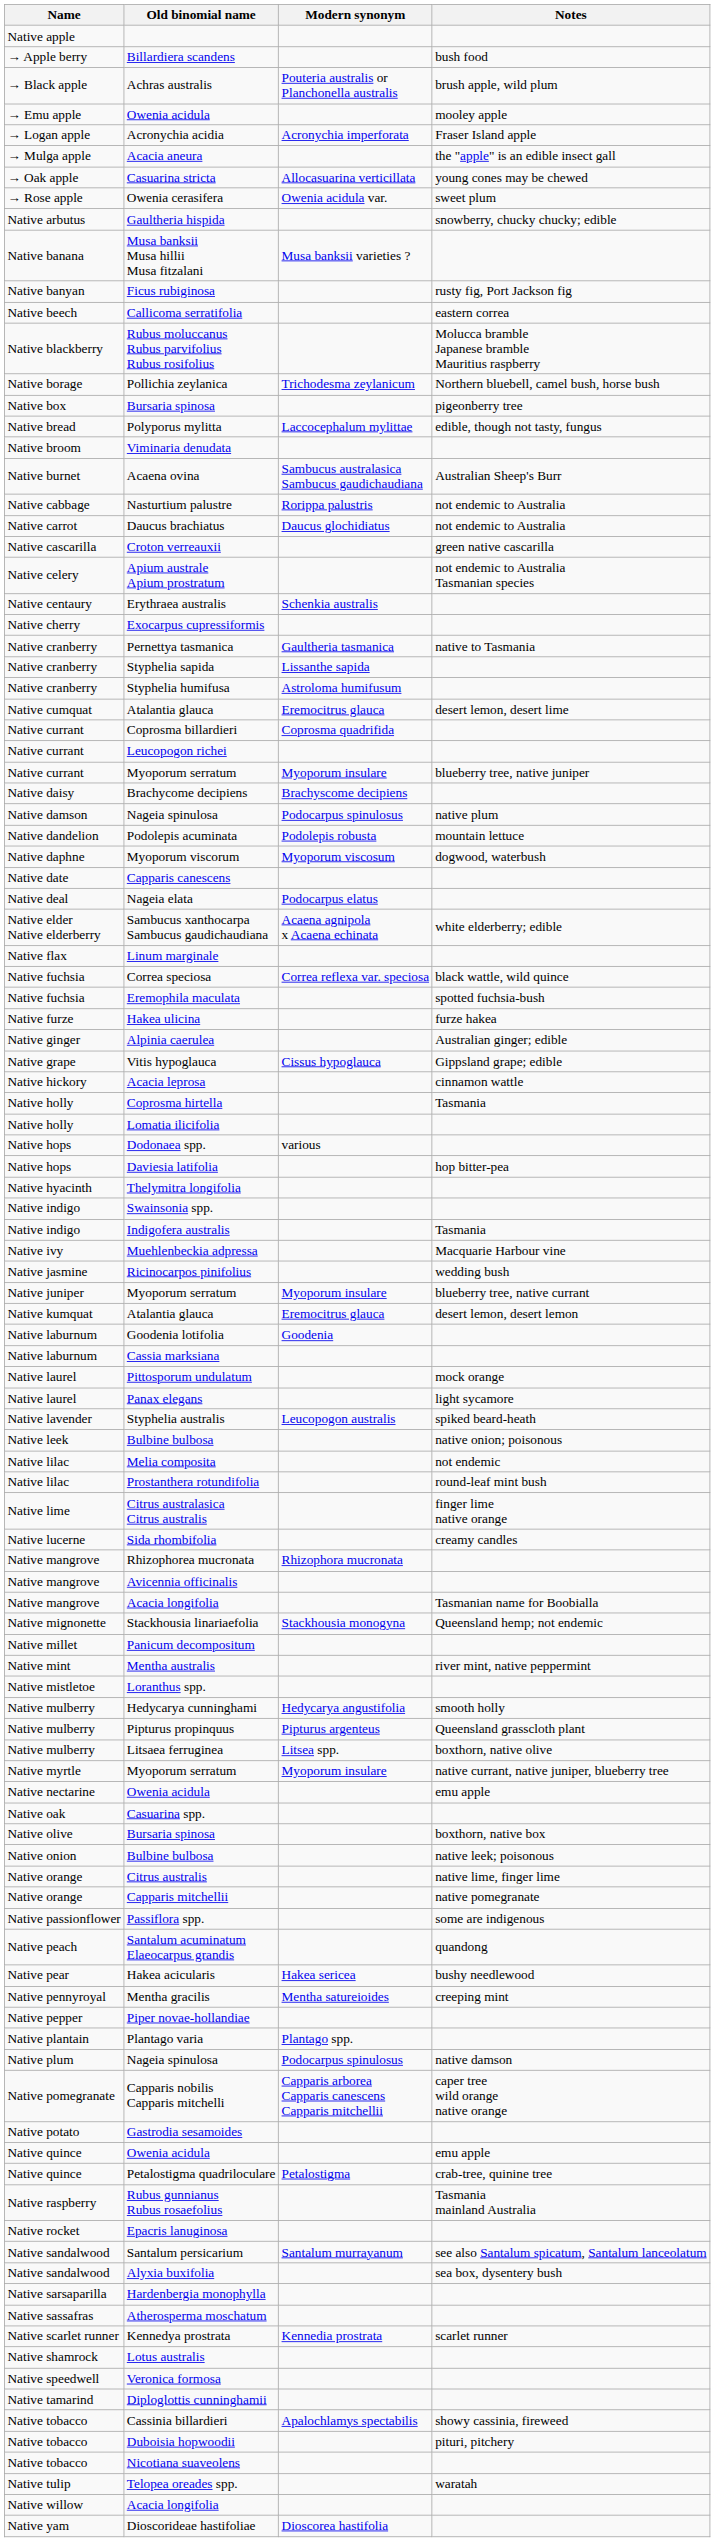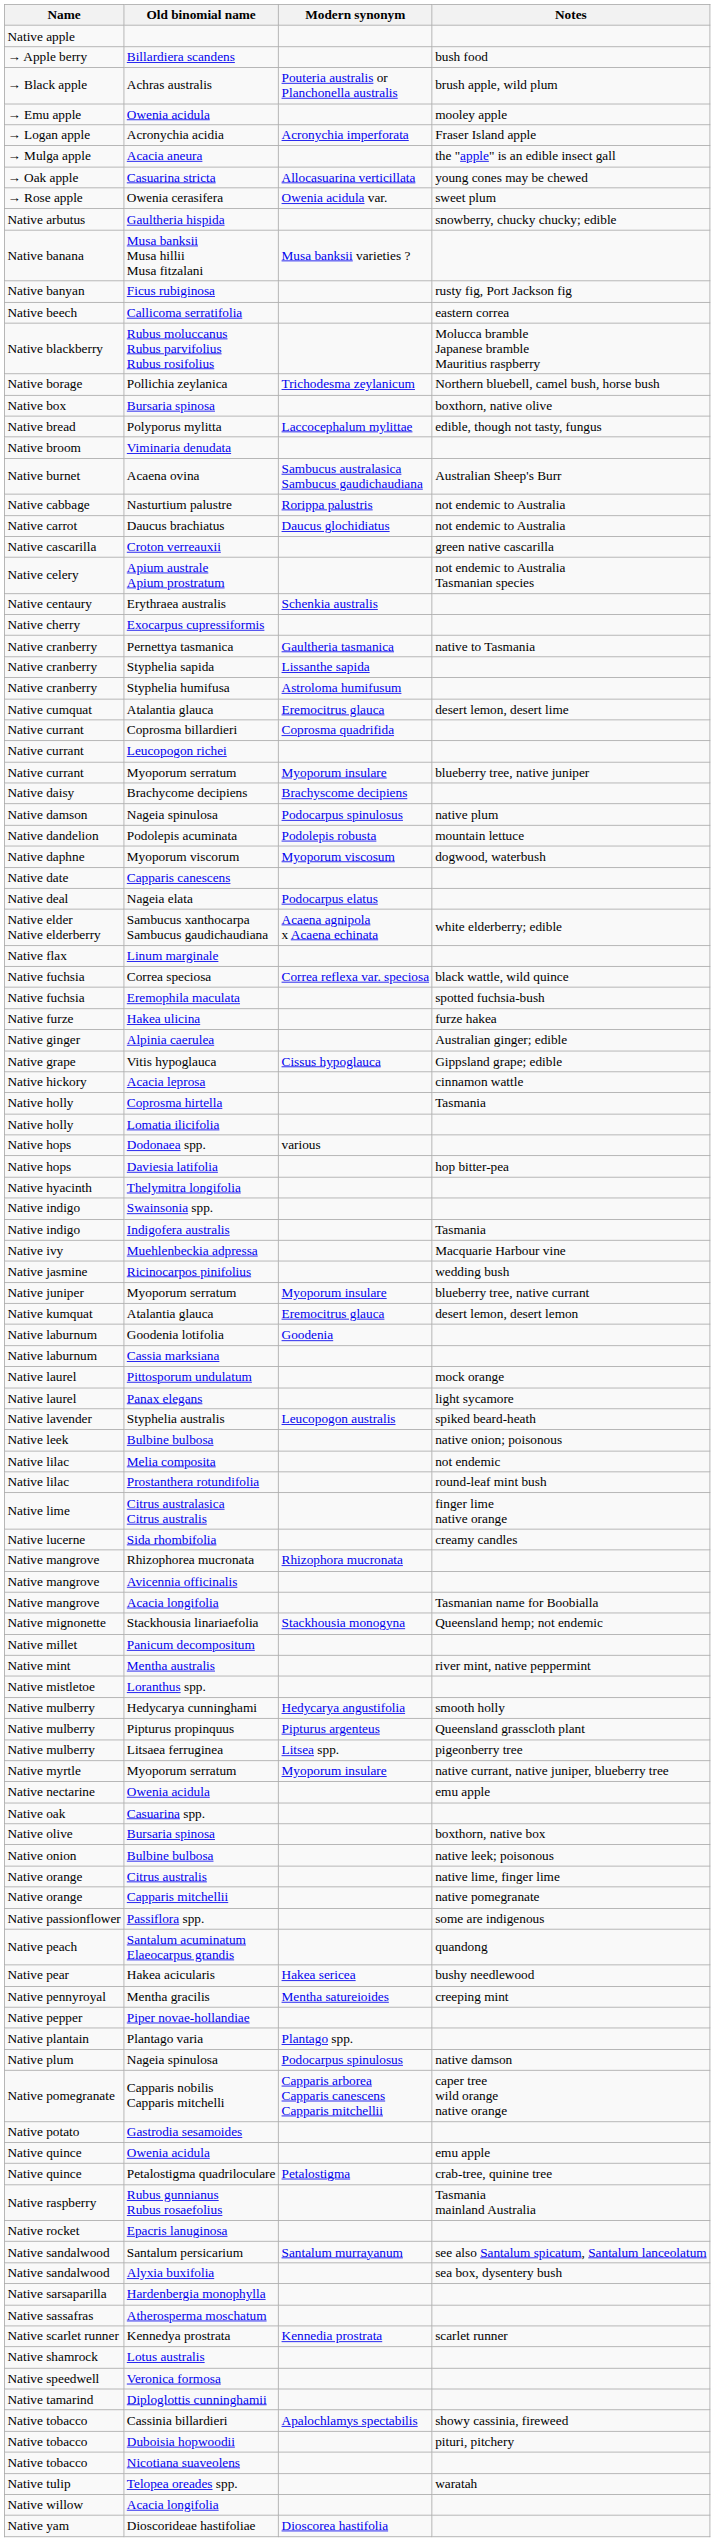 <table class="wikitable">
 <tr>
 <th>Name</th>
 <th>Old binomial name</th>
 <th>Modern synonym</th>
 <th>Notes</th>
 </tr>
 <tr>
 <td>Native apple</td>
 <td></td>
 <td></td>
 <td></td>
 </tr>
 <tr>
 <td>→ Apple berry</td>
 <td><a href='#'>Billardiera scandens</a></td>
 <td></td>
 <td>bush food</td>
 </tr>
 <tr>
 <td>→ Black apple</td>
 <td>Achras australis</td>
 <td><a href='#'>Pouteria australis</a> or<br><a href='#'>Planchonella australis</a></td>
 <td>brush apple, wild plum</td>
 </tr>
 <tr>
 <td>→ Emu apple</td>
 <td><a href='#'>Owenia acidula</a></td>
 <td></td>
 <td>mooley apple</td>
 </tr>
 <tr>
 <td>→ Logan apple</td>
 <td>Acronychia acidia</td>
 <td><a href='#'>Acronychia imperforata</a></td>
 <td>Fraser Island apple</td>
 </tr>
 <tr>
 <td>→ Mulga apple</td>
 <td><a href='#'>Acacia aneura</a></td>
 <td></td>
 <td>the "<a href='#'>apple</a>" is an edible insect gall</td>
 </tr>
 <tr>
 <td>→ Oak apple</td>
 <td><a href='#'>Casuarina stricta</a></td>
 <td><a href='#'>Allocasuarina verticillata</a></td>
 <td>young cones may be chewed</td>
 </tr>
 <tr>
 <td>→ Rose apple</td>
 <td>Owenia cerasifera</td>
 <td><a href='#'>Owenia acidula</a> var.</td>
 <td>sweet plum</td>
 </tr>
 <tr>
 <td>Native arbutus</td>
 <td><a href='#'>Gaultheria hispida</a></td>
 <td></td>
 <td>snowberry, chucky chucky; edible</td>
 </tr>
 <tr>
 <td>Native banana</td>
 <td><a href='#'>Musa banksii</a><br>Musa hillii<br>Musa fitzalani</td>
 <td><a href='#'>Musa banksii</a> varieties ?</td>
 <td></td>
 </tr>
 <tr>
 <td>Native banyan</td>
 <td><a href='#'>Ficus rubiginosa</a></td>
 <td></td>
 <td>rusty fig, Port Jackson fig</td>
 </tr>
 <tr>
 <td>Native beech</td>
 <td><a href='#'>Callicoma serratifolia</a></td>
 <td></td>
 <td>eastern correa</td>
 </tr>
 <tr>
 <td>Native blackberry</td>
 <td><a href='#'>Rubus moluccanus</a><br><a href='#'>Rubus parvifolius</a><br><a href='#'>Rubus rosifolius</a></td>
 <td></td>
 <td>Molucca bramble<br>Japanese bramble<br>Mauritius raspberry</td>
 </tr>
 <tr>
 <td>Native borage</td>
 <td>Pollichia zeylanica</td>
 <td><a href='#'>Trichodesma zeylanicum</a></td>
 <td>Northern bluebell, camel bush, horse bush</td>
 </tr>
 <tr>
 <td>Native box</td>
 <td><a href='#'>Bursaria spinosa</a></td>
 <td></td>
-<td>pigeonberry tree</td>
+<td>boxthorn, native olive</td>
 </tr>
 <tr>
 <td>Native bread</td>
 <td>Polyporus mylitta</td>
 <td><a href='#'>Laccocephalum mylittae</a></td>
 <td>edible, though not tasty, fungus</td>
 </tr>
 <tr>
 <td>Native broom</td>
 <td><a href='#'>Viminaria denudata</a></td>
 <td></td>
 <td></td>
 </tr>
 <tr>
 <td>Native burnet</td>
 <td>Acaena ovina</td>
 <td><a href='#'>Sambucus australasica</a><br><a href='#'>Sambucus gaudichaudiana</a></td>
 <td>Australian Sheep's Burr</td>
 </tr>
 <tr>
 <td>Native cabbage</td>
 <td>Nasturtium palustre</td>
 <td><a href='#'>Rorippa palustris</a></td>
 <td>not endemic to Australia</td>
 </tr>
 <tr>
 <td>Native carrot</td>
 <td>Daucus brachiatus</td>
 <td><a href='#'>Daucus glochidiatus</a></td>
 <td>not endemic to Australia</td>
 </tr>
 <tr>
 <td>Native cascarilla</td>
 <td><a href='#'>Croton verreauxii</a></td>
 <td></td>
 <td>green native cascarilla</td>
 </tr>
 <tr>
 <td>Native celery</td>
 <td><a href='#'>Apium australe</a><br><a href='#'>Apium prostratum</a></td>
 <td></td>
 <td>not endemic to Australia<br>Tasmanian species</td>
 </tr>
 <tr>
 <td>Native centaury</td>
 <td>Erythraea australis</td>
 <td><a href='#'>Schenkia australis</a></td>
 <td></td>
 </tr>
 <tr>
 <td>Native cherry</td>
 <td><a href='#'>Exocarpus cupressiformis</a></td>
 <td></td>
 <td></td>
 </tr>
 <tr>
 <td>Native cranberry</td>
 <td>Pernettya tasmanica</td>
 <td><a href='#'>Gaultheria tasmanica</a></td>
 <td>native to Tasmania</td>
 </tr>
 <tr>
 <td>Native cranberry</td>
 <td>Styphelia sapida</td>
 <td><a href='#'>Lissanthe sapida</a></td>
 <td></td>
 </tr>
 <tr>
 <td>Native cranberry</td>
 <td>Styphelia humifusa</td>
 <td><a href='#'>Astroloma humifusum</a></td>
 <td></td>
 </tr>
 <tr>
 <td>Native cumquat</td>
 <td>Atalantia glauca</td>
 <td><a href='#'>Eremocitrus glauca</a></td>
 <td>desert lemon, desert lime</td>
 </tr>
 <tr>
 <td>Native currant</td>
 <td>Coprosma billardieri</td>
 <td><a href='#'>Coprosma quadrifida</a></td>
 <td></td>
 </tr>
 <tr>
 <td>Native currant</td>
 <td><a href='#'>Leucopogon richei</a></td>
 <td></td>
 <td></td>
 </tr>
 <tr>
 <td>Native currant</td>
 <td>Myoporum serratum</td>
 <td><a href='#'>Myoporum insulare</a></td>
 <td>blueberry tree, native juniper</td>
 </tr>
 <tr>
 <td>Native daisy</td>
 <td>Brachycome decipiens</td>
 <td><a href='#'>Brachyscome decipiens</a></td>
 <td></td>
 </tr>
 <tr>
 <td>Native damson</td>
 <td>Nageia spinulosa</td>
 <td><a href='#'>Podocarpus spinulosus</a></td>
 <td>native plum</td>
 </tr>
 <tr>
 <td>Native dandelion</td>
 <td>Podolepis acuminata</td>
 <td><a href='#'>Podolepis robusta</a></td>
 <td>mountain lettuce</td>
 </tr>
 <tr>
 <td>Native daphne</td>
 <td>Myoporum viscorum</td>
 <td><a href='#'>Myoporum viscosum</a></td>
 <td>dogwood, waterbush</td>
 </tr>
 <tr>
 <td>Native date</td>
 <td><a href='#'>Capparis canescens</a></td>
 <td></td>
 <td></td>
 </tr>
 <tr>
 <td>Native deal</td>
 <td>Nageia elata</td>
 <td><a href='#'>Podocarpus elatus</a></td>
 <td></td>
 </tr>
 <tr>
 <td>Native elder<br>Native elderberry</td>
 <td>Sambucus xanthocarpa<br>Sambucus gaudichaudiana</td>
 <td><a href='#'>Acaena agnipola</a><br>x <a href='#'>Acaena echinata</a></td>
 <td>white elderberry; edible</td>
 </tr>
 <tr>
 <td>Native flax</td>
 <td><a href='#'>Linum marginale</a></td>
 <td></td>
 <td></td>
 </tr>
 <tr>
 <td>Native fuchsia</td>
 <td>Correa speciosa</td>
 <td><a href='#'>Correa reflexa var. speciosa</a></td>
 <td>black wattle, wild quince</td>
 </tr>
 <tr>
 <td>Native fuchsia</td>
 <td><a href='#'>Eremophila maculata</a></td>
 <td></td>
 <td>spotted fuchsia-bush</td>
 </tr>
 <tr>
 <td>Native furze</td>
 <td><a href='#'>Hakea ulicina</a></td>
 <td></td>
 <td>furze hakea</td>
 </tr>
 <tr>
 <td>Native ginger</td>
 <td><a href='#'>Alpinia caerulea</a></td>
 <td></td>
 <td>Australian ginger; edible</td>
 </tr>
 <tr>
 <td>Native grape</td>
 <td>Vitis hypoglauca</td>
 <td><a href='#'>Cissus hypoglauca</a></td>
 <td>Gippsland grape; edible</td>
 </tr>
 <tr>
 <td>Native hickory</td>
 <td><a href='#'>Acacia leprosa</a></td>
 <td></td>
 <td>cinnamon wattle</td>
 </tr>
 <tr>
 <td>Native holly</td>
 <td><a href='#'>Coprosma hirtella</a></td>
 <td></td>
 <td>Tasmania</td>
 </tr>
 <tr>
 <td>Native holly</td>
 <td><a href='#'>Lomatia ilicifolia</a></td>
 <td></td>
 <td></td>
 </tr>
 <tr>
 <td>Native hops</td>
 <td><a href='#'>Dodonaea</a> spp.</td>
 <td>various</td>
 <td></td>
 </tr>
 <tr>
 <td>Native hops</td>
 <td><a href='#'>Daviesia latifolia</a></td>
 <td></td>
 <td>hop bitter-pea</td>
 </tr>
 <tr>
 <td>Native hyacinth</td>
 <td><a href='#'>Thelymitra longifolia</a></td>
 <td></td>
 <td></td>
 </tr>
 <tr>
 <td>Native indigo</td>
 <td><a href='#'>Swainsonia</a> spp.</td>
 <td></td>
 <td></td>
 </tr>
 <tr>
 <td>Native indigo</td>
 <td><a href='#'>Indigofera australis</a></td>
 <td></td>
 <td>Tasmania</td>
 </tr>
 <tr>
 <td>Native ivy</td>
 <td><a href='#'>Muehlenbeckia adpressa</a></td>
 <td></td>
 <td>Macquarie Harbour vine</td>
 </tr>
 <tr>
 <td>Native jasmine</td>
 <td><a href='#'>Ricinocarpos pinifolius</a></td>
 <td></td>
 <td>wedding bush</td>
 </tr>
 <tr>
 <td>Native juniper</td>
 <td>Myoporum serratum</td>
 <td><a href='#'>Myoporum insulare</a></td>
 <td>blueberry tree, native currant</td>
 </tr>
 <tr>
 <td>Native kumquat</td>
 <td>Atalantia glauca</td>
 <td><a href='#'>Eremocitrus glauca</a></td>
 <td>desert lemon, desert lemon</td>
 </tr>
 <tr>
 <td>Native laburnum</td>
 <td>Goodenia lotifolia</td>
 <td><a href='#'>Goodenia</a></td>
 <td></td>
 </tr>
 <tr>
 <td>Native laburnum</td>
 <td><a href='#'>Cassia marksiana</a></td>
 <td></td>
 <td></td>
 </tr>
 <tr>
 <td>Native laurel</td>
 <td><a href='#'>Pittosporum undulatum</a></td>
 <td></td>
 <td>mock orange</td>
 </tr>
 <tr>
 <td>Native laurel</td>
 <td><a href='#'>Panax elegans</a></td>
 <td></td>
 <td>light sycamore</td>
 </tr>
 <tr>
 <td>Native lavender</td>
 <td>Styphelia australis</td>
 <td><a href='#'>Leucopogon australis</a></td>
 <td>spiked beard-heath</td>
 </tr>
 <tr>
 <td>Native leek</td>
 <td><a href='#'>Bulbine bulbosa</a></td>
 <td></td>
 <td>native onion; poisonous</td>
 </tr>
 <tr>
 <td>Native lilac</td>
 <td><a href='#'>Melia composita</a></td>
 <td></td>
 <td>not endemic</td>
 </tr>
 <tr>
 <td>Native lilac</td>
 <td><a href='#'>Prostanthera rotundifolia</a></td>
 <td></td>
 <td>round-leaf mint bush</td>
 </tr>
 <tr>
 <td>Native lime</td>
 <td><a href='#'>Citrus australasica</a><br><a href='#'>Citrus australis</a></td>
 <td></td>
 <td>finger lime<br>native orange</td>
 </tr>
 <tr>
 <td>Native lucerne</td>
 <td><a href='#'>Sida rhombifolia</a></td>
 <td></td>
 <td>creamy candles</td>
 </tr>
 <tr>
 <td>Native mangrove</td>
 <td>Rhizophorea mucronata</td>
 <td><a href='#'>Rhizophora mucronata</a></td>
 <td></td>
 </tr>
 <tr>
 <td>Native mangrove</td>
 <td><a href='#'>Avicennia officinalis</a></td>
 <td></td>
 <td></td>
 </tr>
 <tr>
 <td>Native mangrove</td>
 <td><a href='#'>Acacia longifolia</a></td>
 <td></td>
 <td>Tasmanian name for Boobialla</td>
 </tr>
 <tr>
 <td>Native mignonette</td>
 <td>Stackhousia linariaefolia</td>
 <td><a href='#'>Stackhousia monogyna</a></td>
 <td>Queensland hemp; not endemic</td>
 </tr>
 <tr>
 <td>Native millet</td>
 <td><a href='#'>Panicum decompositum</a></td>
 <td></td>
 <td></td>
 </tr>
 <tr>
 <td>Native mint</td>
 <td><a href='#'>Mentha australis</a></td>
 <td></td>
 <td>river mint, native peppermint</td>
 </tr>
 <tr>
 <td>Native mistletoe</td>
 <td><a href='#'>Loranthus</a> spp.</td>
 <td></td>
 <td></td>
 </tr>
 <tr>
 <td>Native mulberry</td>
 <td>Hedycarya cunninghami</td>
 <td><a href='#'>Hedycarya angustifolia</a></td>
 <td>smooth holly</td>
 </tr>
 <tr>
 <td>Native mulberry</td>
 <td>Pipturus propinquus</td>
 <td><a href='#'>Pipturus argenteus</a></td>
 <td>Queensland grasscloth plant</td>
 </tr>
 <tr>
 <td>Native mulberry</td>
 <td>Litsaea ferruginea</td>
 <td><a href='#'>Litsea</a> spp.</td>
-<td>boxthorn, native olive</td>
+<td>pigeonberry tree</td>
 </tr>
 <tr>
 <td>Native myrtle</td>
 <td>Myoporum serratum</td>
 <td><a href='#'>Myoporum insulare</a></td>
 <td>native currant, native juniper, blueberry tree</td>
 </tr>
 <tr>
 <td>Native nectarine</td>
 <td><a href='#'>Owenia acidula</a></td>
 <td></td>
 <td>emu apple</td>
 </tr>
 <tr>
 <td>Native oak</td>
 <td><a href='#'>Casuarina</a> spp.</td>
 <td></td>
 <td></td>
 </tr>
 <tr>
 <td>Native olive</td>
 <td><a href='#'>Bursaria spinosa</a></td>
 <td></td>
 <td>boxthorn, native box</td>
 </tr>
 <tr>
 <td>Native onion</td>
 <td><a href='#'>Bulbine bulbosa</a></td>
 <td></td>
 <td>native leek; poisonous</td>
 </tr>
 <tr>
 <td>Native orange</td>
 <td><a href='#'>Citrus australis</a></td>
 <td></td>
 <td>native lime, finger lime</td>
 </tr>
 <tr>
 <td>Native orange</td>
 <td><a href='#'>Capparis mitchellii</a></td>
 <td></td>
 <td>native pomegranate</td>
 </tr>
 <tr>
 <td>Native passionflower</td>
 <td><a href='#'>Passiflora</a> spp.</td>
 <td></td>
 <td>some are indigenous</td>
 </tr>
 <tr>
 <td>Native peach</td>
 <td><a href='#'>Santalum acuminatum</a><br><a href='#'>Elaeocarpus grandis</a></td>
 <td></td>
 <td>quandong</td>
 </tr>
 <tr>
 <td>Native pear</td>
 <td>Hakea acicularis</td>
 <td><a href='#'>Hakea sericea</a></td>
 <td>bushy needlewood</td>
 </tr>
 <tr>
 <td>Native pennyroyal</td>
 <td>Mentha gracilis</td>
 <td><a href='#'>Mentha satureioides</a></td>
 <td>creeping mint</td>
 </tr>
 <tr>
 <td>Native pepper</td>
 <td><a href='#'>Piper novae-hollandiae</a></td>
 <td></td>
 <td></td>
 </tr>
 <tr>
 <td>Native plantain</td>
 <td>Plantago varia</td>
 <td><a href='#'>Plantago</a> spp.</td>
 <td></td>
 </tr>
 <tr>
 <td>Native plum</td>
 <td>Nageia spinulosa</td>
 <td><a href='#'>Podocarpus spinulosus</a></td>
 <td>native damson</td>
 </tr>
 <tr>
 <td>Native pomegranate</td>
 <td>Capparis nobilis<br>Capparis mitchelli</td>
 <td><a href='#'>Capparis arborea</a><br><a href='#'>Capparis canescens</a><br><a href='#'>Capparis mitchellii</a></td>
 <td>caper tree<br>wild orange<br>native orange</td>
 </tr>
 <tr>
 <td>Native potato</td>
 <td><a href='#'>Gastrodia sesamoides</a></td>
 <td></td>
 <td></td>
 </tr>
 <tr>
 <td>Native quince</td>
 <td><a href='#'>Owenia acidula</a></td>
 <td></td>
 <td>emu apple</td>
 </tr>
 <tr>
 <td>Native quince</td>
 <td>Petalostigma quadriloculare</td>
 <td><a href='#'>Petalostigma</a></td>
 <td>crab-tree, quinine tree</td>
 </tr>
 <tr>
 <td>Native raspberry</td>
 <td><a href='#'>Rubus gunnianus</a><br><a href='#'>Rubus rosaefolius</a></td>
 <td></td>
 <td>Tasmania<br>mainland Australia</td>
 </tr>
 <tr>
 <td>Native rocket</td>
 <td><a href='#'>Epacris lanuginosa</a></td>
 <td></td>
 <td></td>
 </tr>
 <tr>
 <td>Native sandalwood</td>
 <td>Santalum persicarium</td>
 <td><a href='#'>Santalum murrayanum</a></td>
 <td>see also <a href='#'>Santalum spicatum</a>, <a href='#'>Santalum lanceolatum</a></td>
 </tr>
 <tr>
 <td>Native sandalwood</td>
 <td><a href='#'>Alyxia buxifolia</a></td>
 <td></td>
 <td>sea box, dysentery bush</td>
 </tr>
 <tr>
 <td>Native sarsaparilla</td>
 <td><a href='#'>Hardenbergia monophylla</a></td>
 <td></td>
 <td></td>
 </tr>
 <tr>
 <td>Native sassafras</td>
 <td><a href='#'>Atherosperma moschatum</a></td>
 <td></td>
 <td></td>
 </tr>
 <tr>
 <td>Native scarlet runner</td>
 <td>Kennedya prostrata</td>
 <td><a href='#'>Kennedia prostrata</a></td>
 <td>scarlet runner</td>
 </tr>
 <tr>
 <td>Native shamrock</td>
 <td><a href='#'>Lotus australis</a></td>
 <td></td>
 <td></td>
 </tr>
 <tr>
 <td>Native speedwell</td>
 <td><a href='#'>Veronica formosa</a></td>
 <td></td>
 <td></td>
 </tr>
 <tr>
 <td>Native tamarind</td>
 <td><a href='#'>Diploglottis cunninghamii</a></td>
 <td></td>
 <td></td>
 </tr>
 <tr>
 <td>Native tobacco</td>
 <td>Cassinia billardieri</td>
 <td><a href='#'>Apalochlamys spectabilis</a></td>
 <td>showy cassinia, fireweed</td>
 </tr>
 <tr>
 <td>Native tobacco</td>
 <td><a href='#'>Duboisia hopwoodii</a></td>
 <td></td>
 <td>pituri, pitchery</td>
 </tr>
 <tr>
 <td>Native tobacco</td>
 <td><a href='#'>Nicotiana suaveolens</a></td>
 <td></td>
 <td></td>
 </tr>
 <tr>
 <td>Native tulip</td>
 <td><a href='#'>Telopea oreades</a> spp.</td>
 <td></td>
 <td>waratah</td>
 </tr>
 <tr>
 <td>Native willow</td>
 <td><a href='#'>Acacia longifolia</a></td>
 <td></td>
 <td></td>
 </tr>
 <tr>
 <td>Native yam</td>
 <td>Dioscorideae hastifoliae</td>
 <td><a href='#'>Dioscorea hastifolia</a></td>
 <td></td>
 </tr>
 </table>
